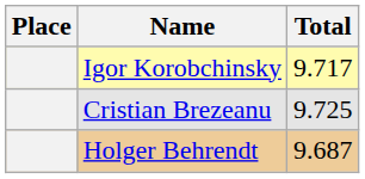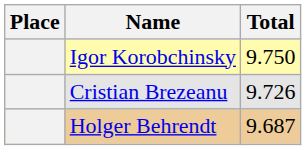 <table class="wikitable sortable">
 <tr>
 <th>Place</th>
 <th>Name</th>
 <th>Total</th>
 </tr>
 <tr align="left" valign="top" bgcolor=fffcaf>
 <th></th>
 <td align="left"> <a href='#'>Igor Korobchinsky</a></td>
-<td align="left">9.717</td>
+<td align="left">9.750</td>
 </tr>
 <tr align="left" valign="top" bgcolor=e5e5e5>
 <th></th>
 <td align="left"> <a href='#'>Cristian Brezeanu</a></td>
-<td align="left">9.725</td>
+<td align="left">9.726</td>
 </tr>
 <tr align="left" valign="top" bgcolor=eecc99>
 <th></th>
 <td align="left"> <a href='#'>Holger Behrendt</a></td>
 <td align="left">9.687</td>
 </tr>
 </table>
